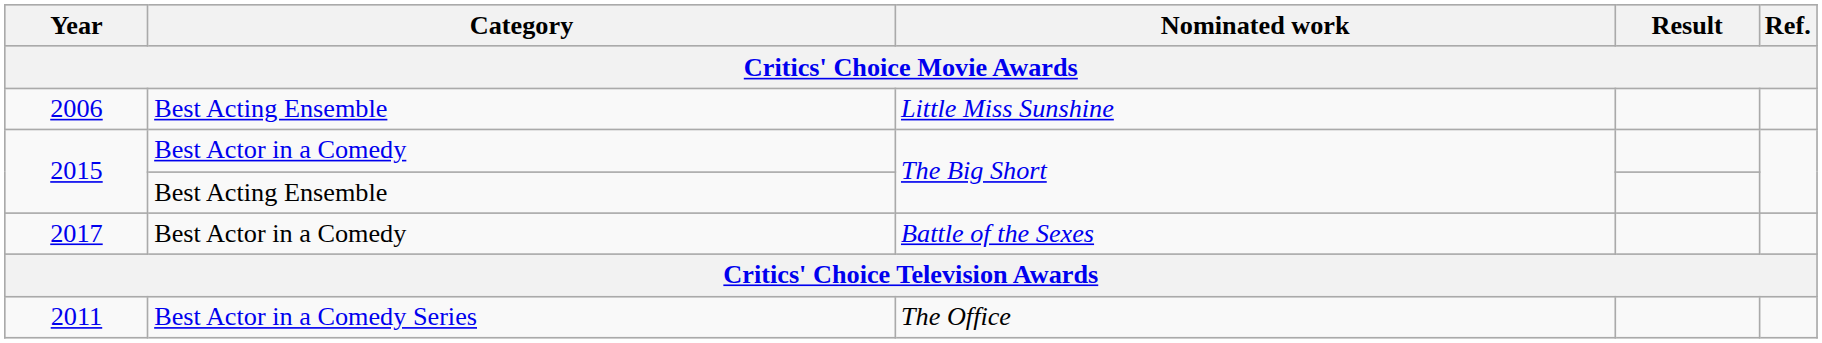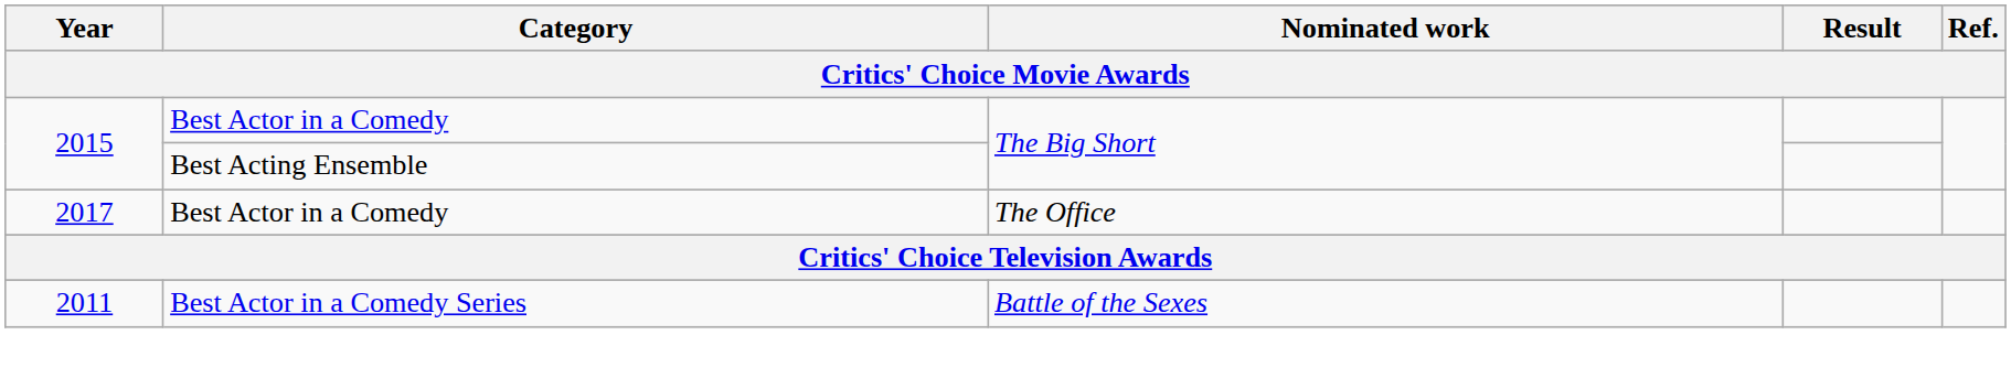 <table class=wikitable>
 <tr>
 <th scope="col" style="width:5em;">Year</th>
 <th scope="col" style="width:28em;">Category</th>
 <th scope="col" style="width:27em;">Nominated work</th>
 <th scope="col" style="width:5em;">Result</th>
 <th>Ref.</th>
 </tr>
 <tr>
 <th colspan=5><a href='#'>Critics' Choice Movie Awards</a></th>
-</tr>
-<tr>
-<td style="text-align:center;"><a href='#'>2006</a></td>
-<td><a href='#'>Best Acting Ensemble</a></td>
-<td><em><a href='#'>Little Miss Sunshine</a></em></td>
-<td></td>
-<td style="text-align:center;"></td>
 </tr>
 <tr>
 <td rowspan="2" style="text-align:center;"><a href='#'>2015</a></td>
 <td><a href='#'>Best Actor in a Comedy</a></td>
 <td rowspan="2"><em><a href='#'>The Big Short</a></em></td>
 <td></td>
 <td rowspan="2" style="text-align:center;"></td>
 </tr>
 <tr>
 <td>Best Acting Ensemble</td>
 <td></td>
 </tr>
 <tr>
 <td style="text-align:center;"><a href='#'>2017</a></td>
 <td>Best Actor in a Comedy</td>
-<td><em><a href='#'>Battle of the Sexes</a></em></td>
+<td><em>The Office</em></td>
 <td></td>
 <td style="text-align: center;"></td>
 </tr>
 <tr>
 <th colspan=5><a href='#'>Critics' Choice Television Awards</a></th>
 </tr>
 <tr>
 <td style="text-align:center;"><a href='#'>2011</a></td>
 <td><a href='#'>Best Actor in a Comedy Series</a></td>
-<td><em>The Office</em></td>
+<td><em><a href='#'>Battle of the Sexes</a></em></td>
 <td></td>
 <td style="text-align:center;"></td>
 </tr>
 </table>
